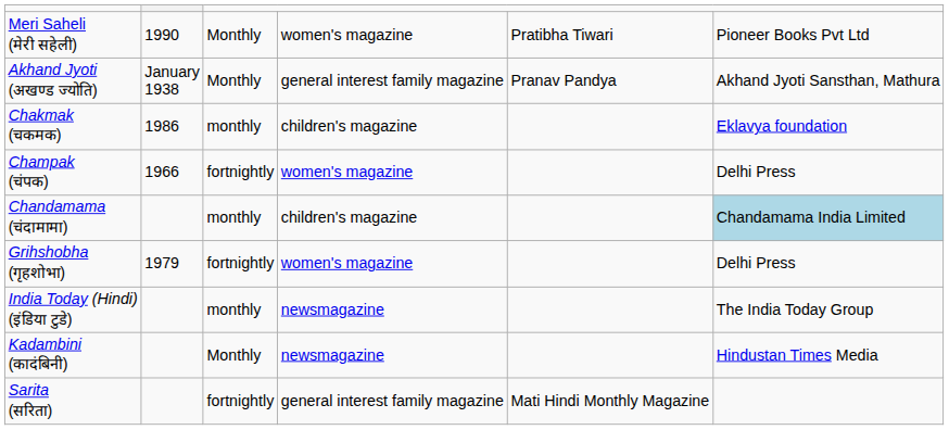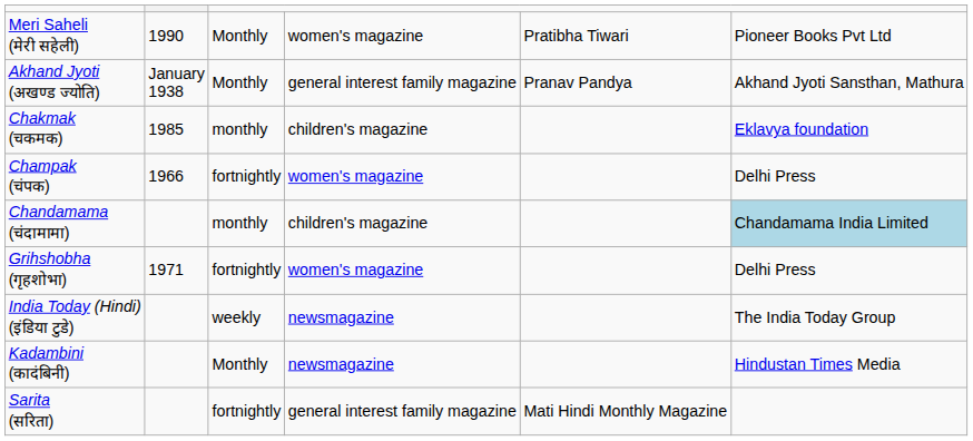 <table class="wikitable sortable">
 <tr>
 <td></td>
 <th></th>
 </tr>
 <tr>
 <td><a href='#'>Meri Saheli</a><br>(मेरी सहेली)</td>
 <td>1990</td>
 <td>Monthly</td>
 <td>women's magazine</td>
 <td>Pratibha Tiwari</td>
 <td>Pioneer Books Pvt Ltd</td>
 </tr>
 <tr>
 <td><em><a href='#'>Akhand Jyoti</a></em> <br>(अखण्ड ज्योति)</td>
 <td>January<br>1938</td>
 <td>Monthly</td>
 <td>general interest family magazine</td>
 <td>Pranav Pandya</td>
 <td>Akhand Jyoti Sansthan, Mathura</td>
 </tr>
 <tr>
 <td><em><a href='#'>Chakmak</a></em><br>(चकमक)</td>
-<td>1986</td>
+<td>1985</td>
 <td>monthly</td>
 <td>children's magazine</td>
 <td></td>
 <td><a href='#'>Eklavya foundation</a></td>
 </tr>
 <tr>
 <td><em><a href='#'>Champak</a></em><br>(चंपक)</td>
 <td>1966</td>
 <td>fortnightly</td>
 <td><a href='#'>women's magazine</a></td>
 <td></td>
 <td>Delhi Press</td>
 </tr>
 <tr>
 <td><em><a href='#'>Chandamama</a></em><br>(चंदामामा)</td>
 <td></td>
 <td>monthly</td>
 <td>children's magazine</td>
 <td></td>
 <td style="background: lightblue;">Chandamama India Limited</td>
 </tr>
 <tr>
 <td><em><a href='#'>Grihshobha</a></em> <br>(गृहशोभा)</td>
-<td>1979</td>
+<td>1971</td>
 <td>fortnightly</td>
 <td><a href='#'>women's magazine</a></td>
 <td></td>
 <td>Delhi Press</td>
 </tr>
 <tr>
 <td><em><a href='#'>India Today</a> (Hindi)</em><br>(इंडिया टुडे)</td>
 <td></td>
-<td>monthly</td>
+<td>weekly</td>
 <td><a href='#'>newsmagazine</a></td>
 <td></td>
 <td>The India Today Group</td>
 </tr>
 <tr>
 <td><em><a href='#'>Kadambini</a></em> <br>(कादंबिनी)</td>
 <td></td>
 <td>Monthly</td>
 <td><a href='#'>newsmagazine</a></td>
 <td></td>
 <td><a href='#'>Hindustan Times</a> Media</td>
 </tr>
 <tr>
 <td><em><a href='#'>Sarita</a></em><br>(सरिता)</td>
 <td></td>
 <td>fortnightly</td>
 <td>general interest family magazine</td>
 <td>Mati Hindi Monthly Magazine</td>
 </tr>
 </table>
